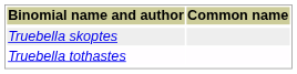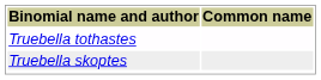 <table style="text-align:left; border:1px solid #999999; ">
 <tr style="background:#CCCC99; text-align: center; ">
 <th>Binomial name and author</th>
 <th>Common name</th>
 </tr>
 <tr>
 </tr>
+<tr style="background:#FFFDFF;">
+<td><em><a href='#'>Truebella tothastes</a></em> </td>
+<td></td>
+</tr>
 <tr style="background:#EEEEEE;">
 <td><em><a href='#'>Truebella skoptes</a></em> </td>
-<td></td>
-</tr>
-<tr style="background:#FFFDFF;">
-<td><em><a href='#'>Truebella tothastes</a></em> </td>
 <td></td>
 </tr>
 <tr>
 </tr>
 </table>
